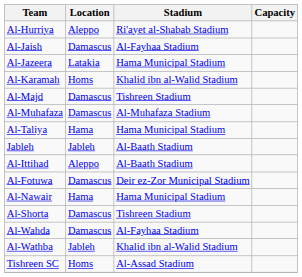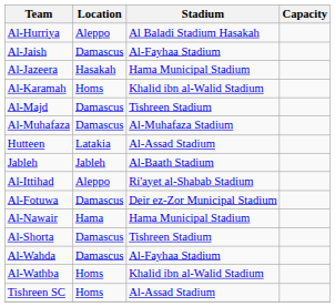 <table class="wikitable sortable" style="text-align: left;">
 <tr>
 <th>Team</th>
 <th>Location</th>
 <th>Stadium</th>
 <th>Capacity</th>
 </tr>
 <tr>
 <td><a href='#'>Al-Hurriya</a></td>
 <td><a href='#'>Aleppo</a></td>
-<td><a href='#'>Ri'ayet al-Shabab Stadium</a></td>
+<td><a href='#'>Al Baladi Stadium Hasakah</a></td>
 <td align="center"></td>
 </tr>
 <tr>
 <td><a href='#'>Al-Jaish</a></td>
 <td><a href='#'>Damascus</a></td>
 <td><a href='#'>Al-Fayhaa Stadium</a></td>
 <td align="center"></td>
 </tr>
 <tr>
 <td><a href='#'>Al-Jazeera</a></td>
-<td><a href='#'>Latakia</a></td>
+<td><a href='#'>Hasakah</a></td>
 <td><a href='#'>Hama Municipal Stadium</a></td>
 <td align="center"></td>
 </tr>
 <tr>
 <td><a href='#'>Al-Karamah</a></td>
 <td><a href='#'>Homs</a></td>
 <td><a href='#'>Khalid ibn al-Walid Stadium</a></td>
 <td align="center"></td>
 </tr>
 <tr>
 <td><a href='#'>Al-Majd</a></td>
 <td><a href='#'>Damascus</a></td>
 <td><a href='#'>Tishreen Stadium</a></td>
 <td align="center"></td>
 </tr>
 <tr>
 <td><a href='#'>Al-Muhafaza</a></td>
 <td><a href='#'>Damascus</a></td>
 <td><a href='#'>Al-Muhafaza Stadium</a></td>
 <td align="center"></td>
 </tr>
 <tr>
-<td><a href='#'>Al-Taliya</a></td>
-<td><a href='#'>Hama</a></td>
-<td><a href='#'>Hama Municipal Stadium</a></td>
+<td><a href='#'>Hutteen</a></td>
+<td><a href='#'>Latakia</a></td>
+<td><a href='#'>Al-Assad Stadium</a></td>
 <td align="center"></td>
 </tr>
 <tr>
 <td><a href='#'>Jableh</a></td>
 <td><a href='#'>Jableh</a></td>
 <td><a href='#'>Al-Baath Stadium</a></td>
 <td align="center"></td>
 </tr>
 <tr>
 <td><a href='#'>Al-Ittihad</a></td>
 <td><a href='#'>Aleppo</a></td>
-<td><a href='#'>Al-Baath Stadium</a></td>
+<td><a href='#'>Ri'ayet al-Shabab Stadium</a></td>
 <td align="center"></td>
 </tr>
 <tr>
 <td><a href='#'>Al-Fotuwa</a></td>
 <td><a href='#'>Damascus</a></td>
 <td><a href='#'>Deir ez-Zor Municipal Stadium</a></td>
 <td align="center"></td>
 </tr>
 <tr>
 <td><a href='#'>Al-Nawair</a></td>
 <td><a href='#'>Hama</a></td>
 <td><a href='#'>Hama Municipal Stadium</a></td>
 <td align="center"></td>
 </tr>
 <tr>
 <td><a href='#'>Al-Shorta</a></td>
 <td><a href='#'>Damascus</a></td>
 <td><a href='#'>Tishreen Stadium</a></td>
 <td align="center"></td>
 </tr>
 <tr>
 <td><a href='#'>Al-Wahda</a></td>
 <td><a href='#'>Damascus</a></td>
 <td><a href='#'>Al-Fayhaa Stadium</a></td>
 <td align="center"></td>
 </tr>
 <tr>
 <td><a href='#'>Al-Wathba</a></td>
-<td><a href='#'>Jableh</a></td>
+<td><a href='#'>Homs</a></td>
 <td><a href='#'>Khalid ibn al-Walid Stadium</a></td>
 <td align="center"></td>
 </tr>
 <tr>
 <td><a href='#'>Tishreen SC</a></td>
 <td><a href='#'>Homs</a></td>
 <td><a href='#'>Al-Assad Stadium</a></td>
 <td align="center"></td>
 </tr>
 <tr>
 </tr>
 </table>
